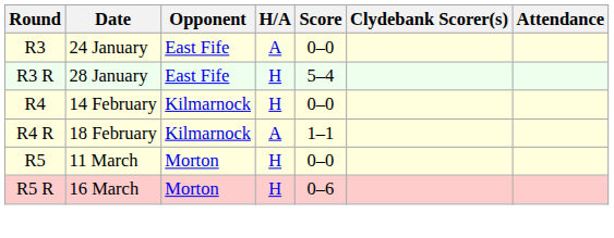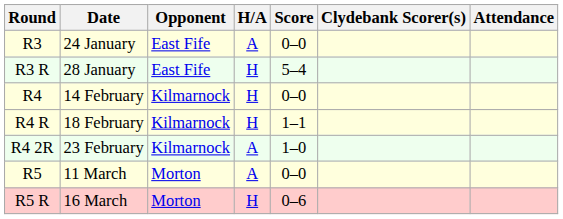 <table class="wikitable" style="text-align:center">
 <tr>
 <th>Round</th>
 <th>Date</th>
 <th>Opponent</th>
 <th>H/A</th>
 <th>Score</th>
 <th>Clydebank Scorer(s)</th>
 <th>Attendance</th>
 </tr>
 <tr bgcolor=#FFFFDD>
 <td>R3</td>
 <td align=left>24 January</td>
 <td align=left><a href='#'>East Fife</a></td>
 <td><a href='#'>A</a></td>
 <td>0–0</td>
 <td align=left></td>
 <td></td>
 </tr>
 <tr bgcolor=#EEFFEE>
 <td>R3 R</td>
 <td align=left>28 January</td>
 <td align=left><a href='#'>East Fife</a></td>
 <td><a href='#'>H</a></td>
 <td>5–4</td>
 <td align=left></td>
 <td></td>
 </tr>
 <tr bgcolor=#FFFFDD>
 <td>R4</td>
 <td align=left>14 February</td>
 <td align=left><a href='#'>Kilmarnock</a></td>
 <td><a href='#'>H</a></td>
 <td>0–0</td>
 <td align=left></td>
 <td></td>
 </tr>
 <tr bgcolor=#FFFFDD>
 <td>R4 R</td>
 <td align=left>18 February</td>
 <td align=left><a href='#'>Kilmarnock</a></td>
+<td><a href='#'>H</a></td>
+<td>1–1</td>
+<td align=left></td>
+<td></td>
+</tr>
+<tr bgcolor=#EEFFEE>
+<td>R4 2R</td>
+<td align=left>23 February</td>
+<td align=left><a href='#'>Kilmarnock</a></td>
 <td><a href='#'>A</a></td>
-<td>1–1</td>
+<td>1–0</td>
 <td align=left></td>
 <td></td>
 </tr>
 <tr bgcolor=#FFFFDD>
 <td>R5</td>
 <td align=left>11 March</td>
 <td align=left><a href='#'>Morton</a></td>
-<td><a href='#'>H</a></td>
+<td><a href='#'>A</a></td>
 <td>0–0</td>
 <td align=left></td>
 <td></td>
 </tr>
 <tr bgcolor=#FFCCCC>
 <td>R5 R</td>
 <td align=left>16 March</td>
 <td align=left><a href='#'>Morton</a></td>
 <td><a href='#'>H</a></td>
 <td>0–6</td>
 <td align=left></td>
 <td></td>
 </tr>
 </table>
